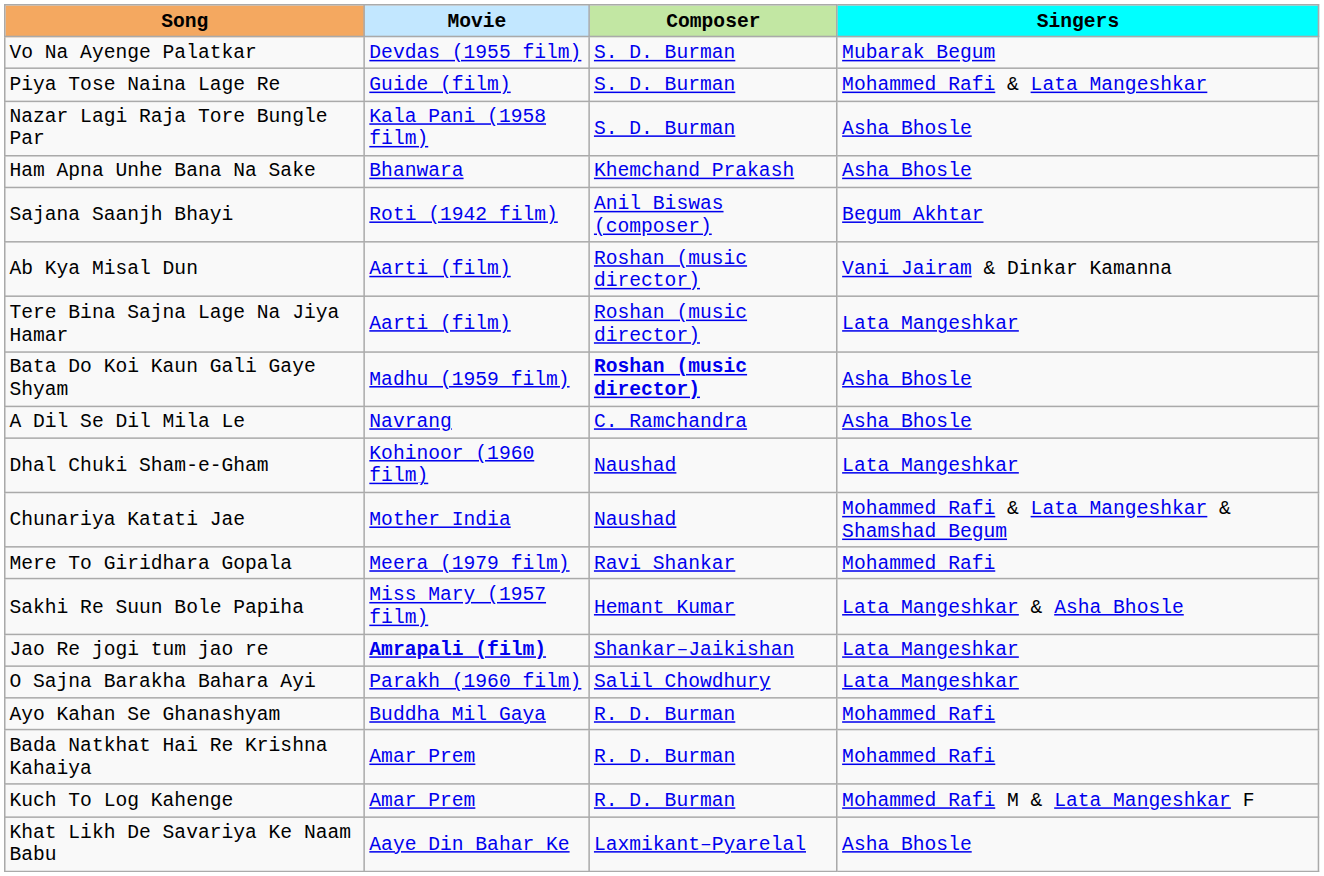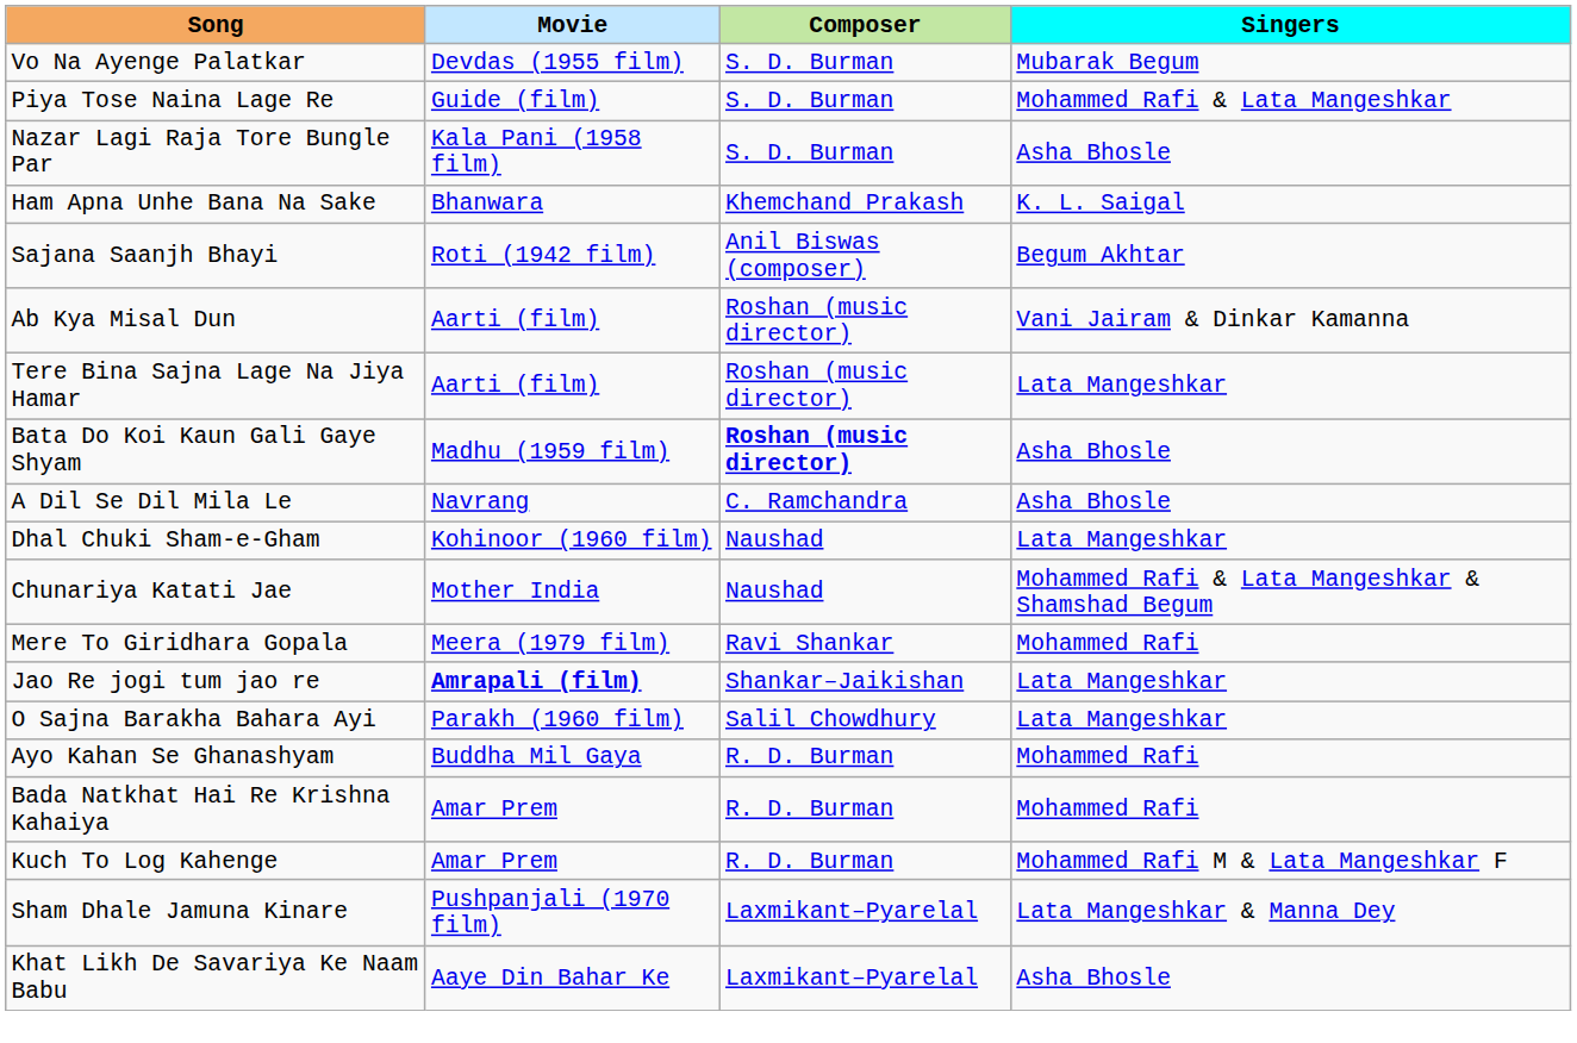 <table class="wikitable sortable">
 <tr>
 <th style="background:#f4a860">Song</th>
 <th style="background:#c2e7ff">Movie</th>
 <th style="background:#c2e7a3">Composer</th>
 <th style="background:#00ffff">Singers</th>
 </tr>
 <tr>
 <td>Vo Na Ayenge Palatkar</td>
 <td><a href='#'>Devdas (1955 film)</a></td>
 <td><a href='#'>S. D. Burman</a></td>
 <td><a href='#'>Mubarak Begum</a></td>
 </tr>
 <tr>
 <td>Piya Tose Naina Lage Re</td>
 <td><a href='#'>Guide (film)</a></td>
 <td><a href='#'>S. D. Burman</a></td>
 <td><a href='#'>Mohammed Rafi</a> & <a href='#'>Lata Mangeshkar</a></td>
 </tr>
 <tr>
 <td>Nazar Lagi Raja Tore Bungle Par</td>
 <td><a href='#'>Kala Pani (1958 film)</a></td>
 <td><a href='#'>S. D. Burman</a></td>
 <td><a href='#'>Asha Bhosle</a></td>
 </tr>
 <tr>
 <td>Ham Apna Unhe Bana Na Sake</td>
 <td><a href='#'>Bhanwara</a></td>
 <td><a href='#'>Khemchand Prakash</a></td>
-<td><a href='#'>Asha Bhosle</a></td>
+<td><a href='#'>K. L. Saigal</a></td>
 </tr>
 <tr>
 <td>Sajana Saanjh Bhayi</td>
 <td><a href='#'>Roti (1942 film)</a></td>
 <td><a href='#'>Anil Biswas (composer)</a></td>
 <td><a href='#'>Begum Akhtar</a></td>
 </tr>
 <tr>
 <td>Ab Kya Misal Dun</td>
 <td><a href='#'>Aarti (film)</a></td>
 <td><a href='#'>Roshan (music director)</a></td>
 <td><a href='#'>Vani Jairam</a> & Dinkar Kamanna</td>
 </tr>
 <tr>
 <td>Tere Bina Sajna Lage Na Jiya Hamar</td>
 <td><a href='#'>Aarti (film)</a></td>
 <td><a href='#'>Roshan (music director)</a></td>
 <td><a href='#'>Lata Mangeshkar</a></td>
 </tr>
 <tr>
 <td>Bata Do Koi Kaun Gali Gaye Shyam</td>
 <td><a href='#'>Madhu (1959 film)</a></td>
 <td><strong><a href='#'>Roshan (music director)</a></strong></td>
 <td><a href='#'>Asha Bhosle</a></td>
 </tr>
 <tr>
 <td>A Dil Se Dil Mila Le</td>
 <td><a href='#'>Navrang</a></td>
 <td><a href='#'>C. Ramchandra</a></td>
 <td><a href='#'>Asha Bhosle</a></td>
 </tr>
 <tr>
 <td>Dhal Chuki Sham-e-Gham</td>
 <td><a href='#'>Kohinoor (1960 film)</a></td>
 <td><a href='#'>Naushad</a></td>
 <td><a href='#'>Lata Mangeshkar</a></td>
 </tr>
 <tr>
 <td>Chunariya Katati Jae</td>
 <td><a href='#'>Mother India</a></td>
 <td><a href='#'>Naushad</a></td>
 <td><a href='#'>Mohammed Rafi</a> & <a href='#'>Lata Mangeshkar</a> & <a href='#'>Shamshad Begum</a></td>
 </tr>
 <tr>
 <td>Mere To Giridhara Gopala</td>
 <td><a href='#'>Meera (1979 film)</a></td>
 <td><a href='#'>Ravi Shankar</a></td>
 <td><a href='#'>Mohammed Rafi</a></td>
 </tr>
 <tr>
-<td>Sakhi Re Suun Bole Papiha</td>
-<td><a href='#'>Miss Mary (1957 film)</a></td>
-<td><a href='#'>Hemant Kumar</a></td>
-<td><a href='#'>Lata Mangeshkar</a> & <a href='#'>Asha Bhosle</a></td>
-</tr>
-<tr>
 <td>Jao Re jogi tum jao re</td>
 <td><strong><a href='#'>Amrapali (film)</a></strong></td>
 <td><a href='#'>Shankar–Jaikishan</a></td>
 <td><a href='#'>Lata Mangeshkar</a></td>
 </tr>
 <tr>
 <td>O Sajna Barakha Bahara Ayi</td>
 <td><a href='#'>Parakh (1960 film)</a></td>
 <td><a href='#'>Salil Chowdhury</a></td>
 <td><a href='#'>Lata Mangeshkar</a></td>
 </tr>
 <tr>
 <td>Ayo Kahan Se Ghanashyam</td>
 <td><a href='#'>Buddha Mil Gaya</a></td>
 <td><a href='#'>R. D. Burman</a></td>
 <td><a href='#'>Mohammed Rafi</a></td>
 </tr>
 <tr>
 <td>Bada Natkhat Hai Re Krishna Kahaiya</td>
 <td><a href='#'>Amar Prem</a></td>
 <td><a href='#'>R. D. Burman</a></td>
 <td><a href='#'>Mohammed Rafi</a></td>
 </tr>
 <tr>
 <td>Kuch To Log Kahenge</td>
 <td><a href='#'>Amar Prem</a></td>
 <td><a href='#'>R. D. Burman</a></td>
 <td><a href='#'>Mohammed Rafi</a>  M & <a href='#'>Lata Mangeshkar</a>  F</td>
 </tr>
 <tr>
+<td>Sham Dhale Jamuna Kinare</td>
+<td><a href='#'>Pushpanjali (1970 film)</a></td>
+<td><a href='#'>Laxmikant–Pyarelal</a></td>
+<td><a href='#'>Lata Mangeshkar</a> & <a href='#'>Manna Dey</a></td>
+</tr>
+<tr>
 <td>Khat Likh De Savariya Ke Naam Babu</td>
 <td><a href='#'>Aaye Din Bahar Ke</a></td>
 <td><a href='#'>Laxmikant–Pyarelal</a></td>
 <td><a href='#'>Asha Bhosle</a></td>
 </tr>
 </table>
